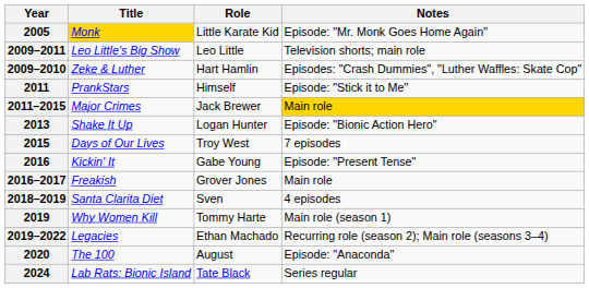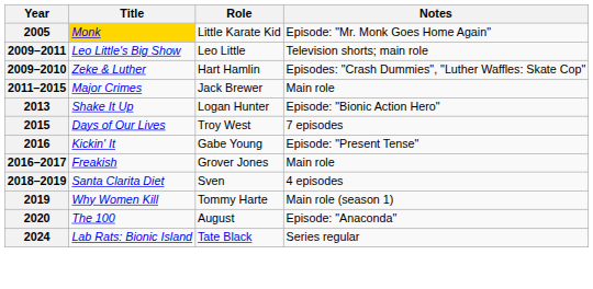 <table class="wikitable sortable plainrowheaders">
 <tr>
 <th scope="col">Year</th>
 <th scope="col">Title</th>
 <th scope="col">Role</th>
 <th scope="col" class="unsortable">Notes</th>
 </tr>
 <tr>
 <th scope="row" style="text-align:center;">2005</th>
 <td style="background: gold;"><em><a href='#'>Monk</a></em></td>
 <td>Little Karate Kid</td>
 <td>Episode: "Mr. Monk Goes Home Again"</td>
 </tr>
 <tr>
 <th scope="row" style="text-align:center;">2009–2011</th>
 <td><em><a href='#'>Leo Little's Big Show</a></em></td>
 <td>Leo Little</td>
 <td>Television shorts; main role</td>
 </tr>
 <tr>
 <th scope="row" style="text-align:center;">2009–2010</th>
 <td><em><a href='#'>Zeke & Luther</a></em></td>
 <td>Hart Hamlin</td>
 <td>Episodes: "Crash Dummies", "Luther Waffles: Skate Cop"</td>
 </tr>
 <tr>
-<th scope="row" style="text-align:center;">2011</th>
-<td><em><a href='#'>PrankStars</a></em></td>
-<td>Himself</td>
-<td>Episode: "Stick it to Me"</td>
-</tr>
-<tr>
 <th scope="row" style="text-align:center;">2011–2015</th>
 <td><em><a href='#'>Major Crimes</a></em></td>
 <td>Jack Brewer</td>
-<td style="background: gold;">Main role</td>
+<td>Main role</td>
 </tr>
 <tr>
 <th scope="row" style="text-align:center;">2013</th>
 <td><em><a href='#'>Shake It Up</a></em></td>
 <td>Logan Hunter</td>
 <td>Episode: "Bionic Action Hero"</td>
 </tr>
 <tr>
 <th scope="row" style="text-align:center;">2015</th>
 <td><em><a href='#'>Days of Our Lives</a></em></td>
 <td>Troy West</td>
 <td>7 episodes</td>
 </tr>
 <tr>
 <th scope="row" style="text-align:center;">2016</th>
 <td><em><a href='#'>Kickin' It</a></em></td>
 <td>Gabe Young</td>
 <td>Episode: "Present Tense"</td>
 </tr>
 <tr>
 <th scope="row" style="text-align:center;">2016–2017</th>
 <td><em><a href='#'>Freakish</a></em></td>
 <td>Grover Jones</td>
 <td>Main role</td>
 </tr>
 <tr>
 <th scope="row" style="text-align:center;">2018–2019</th>
 <td><em><a href='#'>Santa Clarita Diet</a></em></td>
 <td>Sven</td>
 <td>4 episodes</td>
 </tr>
 <tr>
 <th scope="row" style="text-align:center;">2019</th>
 <td><em><a href='#'>Why Women Kill</a></em></td>
 <td>Tommy Harte</td>
 <td>Main role (season 1)</td>
 </tr>
 <tr>
-<th scope="row" style="text-align:center;">2019–2022</th>
-<td><em><a href='#'>Legacies</a></em></td>
-<td>Ethan Machado</td>
-<td>Recurring role (season 2); Main role (seasons 3–4)</td>
-</tr>
-<tr>
 <th scope="row" style="text-align:center;">2020</th>
 <td><em><a href='#'>The 100</a></em></td>
 <td>August</td>
 <td>Episode: "Anaconda"</td>
 </tr>
 <tr>
 <th scope="row" style="text-align:center;">2024</th>
 <td><em><a href='#'>Lab Rats: Bionic Island</a></em></td>
 <td><a href='#'>Tate Black</a></td>
 <td>Series regular</td>
 </tr>
 </table>
